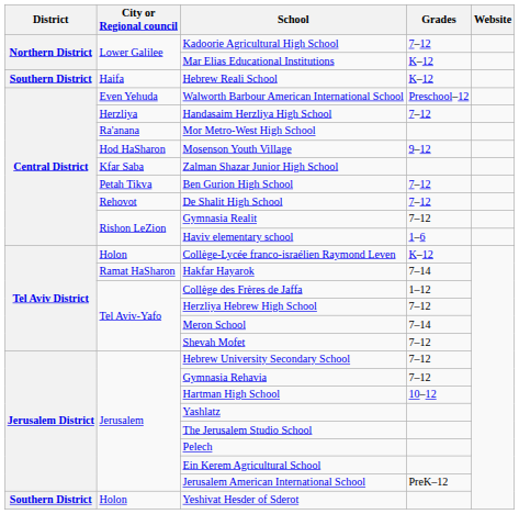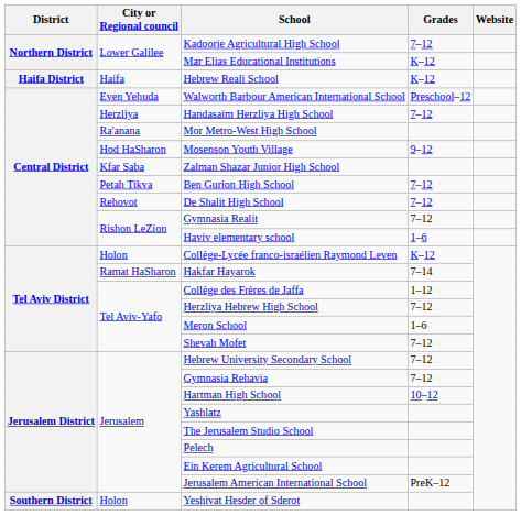 <table class="wikitable sortable">
 <tr>
 <th scope="col">District</th>
 <th scope="col">City or<br><a href='#'>Regional council</a></th>
 <th scope="col">School</th>
 <th scope="col">Grades</th>
 <th scope="col">Website</th>
 </tr>
 <tr>
 <th scope="row" rowspan="2"><a href='#'>Northern District</a></th>
 <td rowspan="2"><a href='#'>Lower Galilee</a></td>
 <td><a href='#'>Kadoorie Agricultural High School</a></td>
 <td><a href='#'>7</a>–<a href='#'>12</a></td>
 <td></td>
 </tr>
 <tr>
 <td><a href='#'>Mar Elias Educational Institutions</a></td>
 <td><a href='#'>K</a>–<a href='#'>12</a></td>
 <td></td>
 </tr>
 <tr>
-<th scope="row"  rowspan="1"><a href='#'>Southern District</a></th>
+<th scope="row" rowspan="1"><a href='#'>Haifa District</a></th>
 <td rowspan="1"><a href='#'>Haifa</a></td>
 <td><a href='#'>Hebrew Reali School</a></td>
 <td><a href='#'>K</a>–<a href='#'>12</a></td>
 <td></td>
 </tr>
 <tr>
 <th scope="row" rowspan="9"><a href='#'>Central District</a></th>
 <td rowspan="1"><a href='#'>Even Yehuda</a></td>
 <td><a href='#'>Walworth Barbour American International School</a></td>
 <td><a href='#'>Preschool</a>–<a href='#'>12</a></td>
 <td></td>
 </tr>
 <tr>
 <td rowspan="1"><a href='#'>Herzliya</a></td>
 <td><a href='#'>Handasaim Herzliya High School</a></td>
 <td><a href='#'>7</a>–<a href='#'>12</a></td>
 <td></td>
 </tr>
 <tr>
 <td rowspan="1"><a href='#'>Ra'anana</a></td>
 <td><a href='#'>Mor Metro-West High School</a></td>
 <td></td>
 <td></td>
 </tr>
 <tr>
 <td rowspan="1"><a href='#'>Hod HaSharon</a></td>
 <td><a href='#'>Mosenson Youth Village</a></td>
 <td><a href='#'>9</a>–<a href='#'>12</a></td>
 <td></td>
 </tr>
 <tr>
 <td rowspan="1"><a href='#'>Kfar Saba</a></td>
 <td><a href='#'>Zalman Shazar Junior High School</a></td>
 <td></td>
 <td></td>
 </tr>
 <tr>
 <td rowspan="1"><a href='#'>Petah Tikva</a></td>
 <td><a href='#'>Ben Gurion High School</a></td>
 <td><a href='#'>7</a>–<a href='#'>12</a></td>
 <td></td>
 </tr>
 <tr>
 <td rowspan="1"><a href='#'>Rehovot</a></td>
 <td><a href='#'>De Shalit High School</a></td>
 <td><a href='#'>7</a>–<a href='#'>12</a></td>
 <td></td>
 </tr>
 <tr>
 <td rowspan="2"><a href='#'>Rishon LeZion</a></td>
 <td><a href='#'>Gymnasia Realit</a></td>
 <td>7–12</td>
 <td></td>
 </tr>
 <tr>
 <td><a href='#'>Haviv elementary school</a></td>
 <td><a href='#'>1</a>–<a href='#'>6</a></td>
 <td></td>
 </tr>
 <tr>
 <th scope="row" rowspan="6"><a href='#'>Tel Aviv District</a></th>
 <td><a href='#'>Holon</a></td>
 <td><a href='#'>Collège-Lycée franco-israélien Raymond Leven</a></td>
 <td><a href='#'>K</a>–<a href='#'>12</a></td>
 </tr>
 <tr>
 <td rowspan="1"><a href='#'>Ramat HaSharon</a></td>
 <td><a href='#'>Hakfar Hayarok</a></td>
 <td>7–14</td>
 </tr>
 <tr>
 <td rowspan="4"><a href='#'>Tel Aviv-Yafo</a></td>
 <td><a href='#'>Collège des Frères de Jaffa</a></td>
 <td>1–12</td>
 </tr>
 <tr>
 <td><a href='#'>Herzliya Hebrew High School</a></td>
 <td>7–12</td>
 </tr>
 <tr>
 <td><a href='#'>Meron School</a></td>
-<td>7–14</td>
+<td>1–6</td>
 </tr>
 <tr>
 <td><a href='#'>Shevah Mofet</a></td>
 <td>7–12</td>
 </tr>
 <tr>
 <th scope="row" rowspan="8"><a href='#'>Jerusalem District</a></th>
 <td rowspan="8"><a href='#'>Jerusalem</a></td>
 <td><a href='#'>Hebrew University Secondary School</a></td>
 <td>7–12</td>
 </tr>
 <tr>
 <td><a href='#'>Gymnasia Rehavia</a></td>
 <td>7–12</td>
 </tr>
 <tr>
 <td><a href='#'>Hartman High School</a></td>
 <td><a href='#'>10</a>–<a href='#'>12</a></td>
 </tr>
 <tr>
 <td><a href='#'>Yashlatz</a></td>
 <td></td>
 </tr>
 <tr>
 <td><a href='#'>The Jerusalem Studio School</a></td>
 <td></td>
 </tr>
 <tr>
 <td><a href='#'>Pelech</a></td>
 <td></td>
 </tr>
 <tr>
 <td><a href='#'>Ein Kerem Agricultural School</a></td>
 <td></td>
 </tr>
 <tr>
 <td><a href='#'>Jerusalem American International School</a></td>
 <td>PreK–12</td>
 </tr>
 <tr>
 <th scope="row"  rowspan="1"><a href='#'>Southern District</a></th>
 <td><a href='#'>Holon</a></td>
 <td><a href='#'>Yeshivat Hesder of Sderot</a></td>
 <td></td>
 </tr>
 </table>
